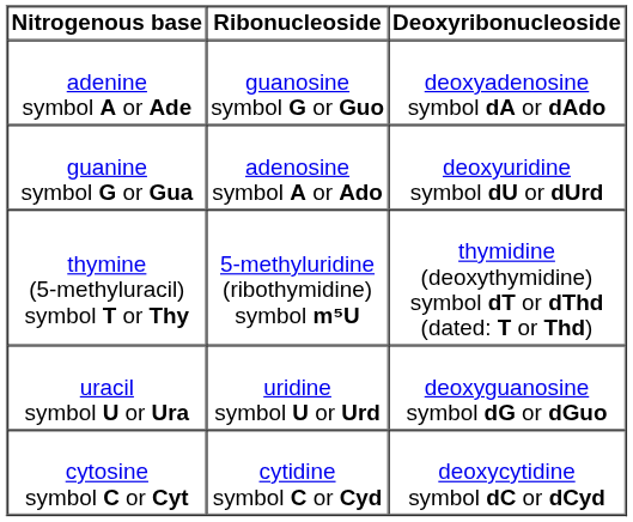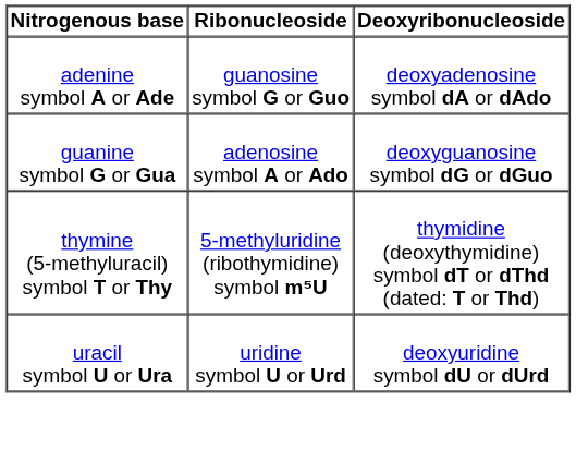 <table border="1" cellpadding="2" cellspacing="0" align="center" style="margin-left:1em" class="skin-invert-image">
 <tr align="center" valign="bottom">
 <th>Nitrogenous base</th>
 <th>Ribonucleoside</th>
 <th>Deoxyribonucleoside</th>
 </tr>
 <tr align="center" valign="">
 <td><br><a href='#'>adenine</a><br>symbol <strong>A</strong> or <strong>Ade</strong></td>
 <td><br><a href='#'>guanosine</a><br>symbol <strong>G</strong> or <strong>Guo</strong></td>
 <td><br><a href='#'>deoxyadenosine</a><br>symbol <strong>dA</strong> or <strong>dAdo</strong></td>
 </tr>
 <tr align="center" valign="">
 <td><br><a href='#'>guanine</a><br>symbol <strong>G</strong> or <strong>Gua</strong></td>
 <td><br><a href='#'>adenosine</a><br>symbol <strong>A</strong> or <strong>Ado</strong></td>
-<td><br><a href='#'>deoxyuridine</a><br>symbol <strong>dU</strong> or <strong>dUrd</strong></td>
+<td><br><a href='#'>deoxyguanosine</a><br>symbol <strong>dG</strong> or <strong>dGuo</strong></td>
 </tr>
 <tr align="center" valign="">
 <td><br><a href='#'>thymine</a><br>(5-methyluracil)<br>symbol <strong>T</strong> or <strong>Thy</strong></td>
 <td><br><a href='#'>5-methyluridine</a><br>(ribothymidine)<br>symbol <strong>m⁵U</strong><br></td>
 <td><br><a href='#'>thymidine</a><br>(deoxythymidine)<br>symbol <strong>dT</strong> or <strong>dThd</strong><br>(dated: <strong>T</strong> or <strong>Thd</strong>)</td>
 </tr>
 <tr align="center" valign="">
 <td><br><a href='#'>uracil</a><br>symbol <strong>U</strong> or <strong>Ura</strong></td>
 <td><br><a href='#'>uridine</a><br>symbol <strong>U</strong> or <strong>Urd</strong></td>
-<td><br><a href='#'>deoxyguanosine</a><br>symbol <strong>dG</strong> or <strong>dGuo</strong></td>
-</tr>
-<tr align="center" valign="">
-<td><br><a href='#'>cytosine</a><br>symbol <strong>C</strong> or <strong>Cyt</strong></td>
-<td><br><a href='#'>cytidine</a><br>symbol <strong>C</strong> or <strong>Cyd</strong></td>
-<td><br><a href='#'>deoxycytidine</a><br>symbol <strong>dC</strong> or <strong>dCyd</strong></td>
+<td><br><a href='#'>deoxyuridine</a><br>symbol <strong>dU</strong> or <strong>dUrd</strong></td>
 </tr>
 <tr>
 </tr>
 </table>
